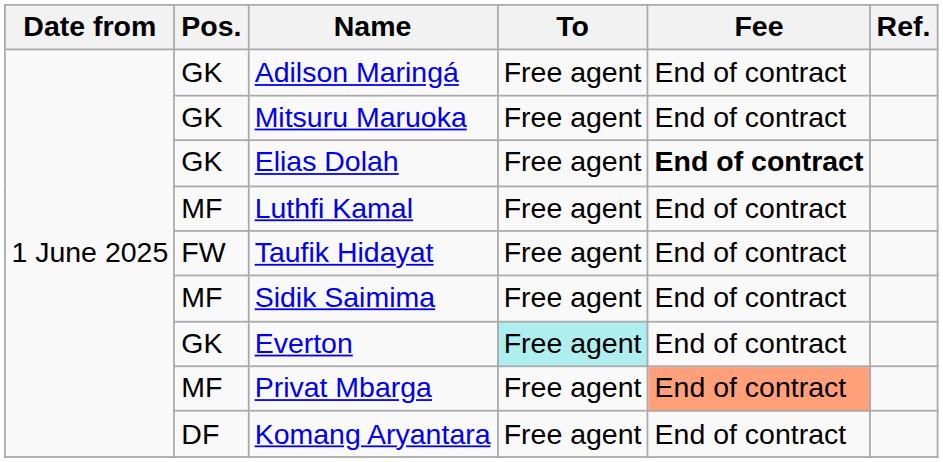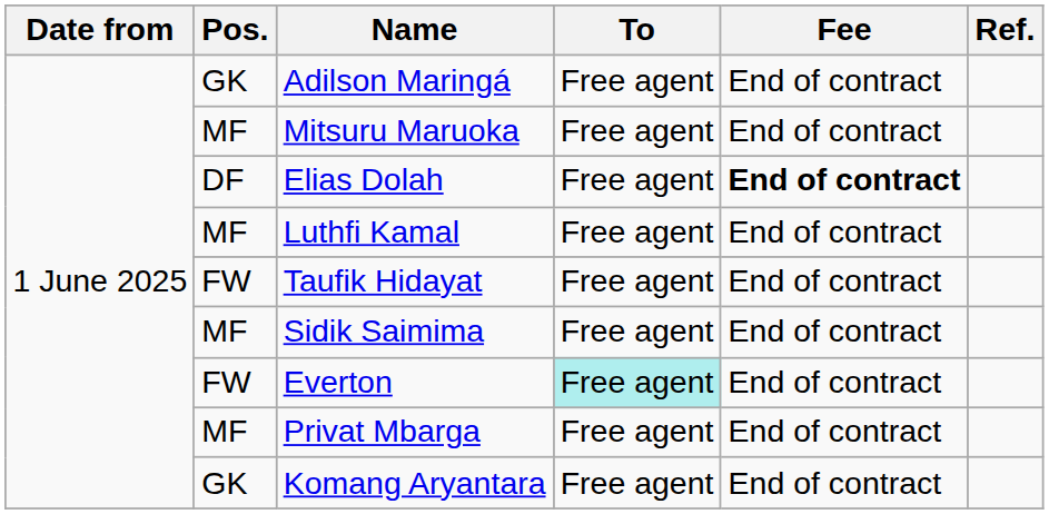 <table class="wikitable">
 <tr>
 <th>Date from</th>
 <th>Pos.</th>
 <th>Name</th>
 <th>To</th>
 <th>Fee</th>
 <th>Ref.</th>
 </tr>
 <tr>
 <td rowspan="9">1 June 2025</td>
 <td>GK</td>
 <td> <a href='#'>Adilson Maringá</a></td>
 <td>Free agent</td>
 <td>End of contract</td>
 <td></td>
 </tr>
 <tr>
-<td>GK</td>
+<td>MF</td>
 <td> <a href='#'>Mitsuru Maruoka</a></td>
 <td>Free agent</td>
 <td>End of contract</td>
 <td></td>
 </tr>
 <tr>
-<td>GK</td>
+<td>DF</td>
 <td> <a href='#'>Elias Dolah</a></td>
 <td>Free agent</td>
 <td><strong>End of contract</strong></td>
 <td></td>
 </tr>
 <tr>
 <td>MF</td>
 <td> <a href='#'>Luthfi Kamal</a></td>
 <td>Free agent</td>
 <td>End of contract</td>
 <td></td>
 </tr>
 <tr>
 <td>FW</td>
 <td> <a href='#'>Taufik Hidayat</a></td>
 <td>Free agent</td>
 <td>End of contract</td>
 <td></td>
 </tr>
 <tr>
 <td>MF</td>
 <td> <a href='#'>Sidik Saimima</a></td>
 <td>Free agent</td>
 <td>End of contract</td>
 <td></td>
 </tr>
 <tr>
-<td>GK</td>
+<td>FW</td>
 <td> <a href='#'>Everton</a></td>
 <td style="background: paleturquoise;">Free agent</td>
 <td>End of contract</td>
 <td></td>
 </tr>
 <tr>
 <td>MF</td>
 <td> <a href='#'>Privat Mbarga</a></td>
 <td>Free agent</td>
-<td style="background: lightsalmon;">End of contract</td>
+<td>End of contract</td>
 <td></td>
 </tr>
 <tr>
-<td>DF</td>
+<td>GK</td>
 <td> <a href='#'>Komang Aryantara</a></td>
 <td>Free agent</td>
 <td>End of contract</td>
 <td></td>
 </tr>
 </table>
